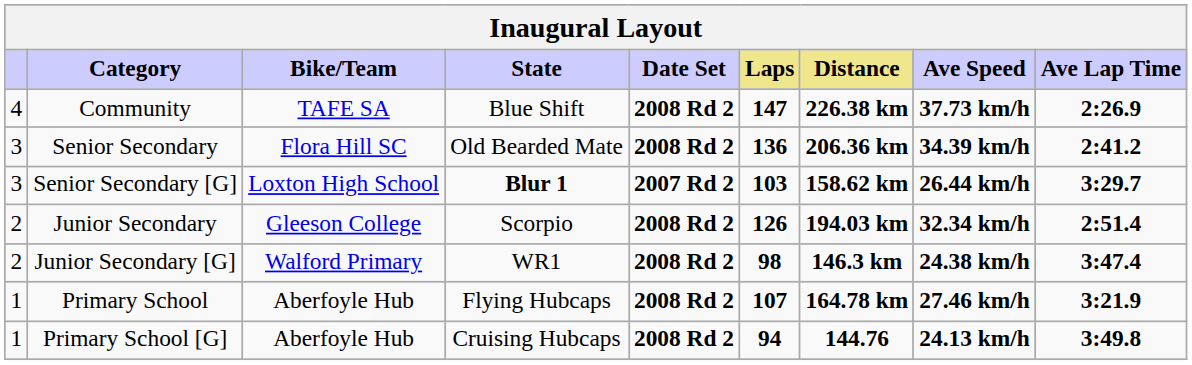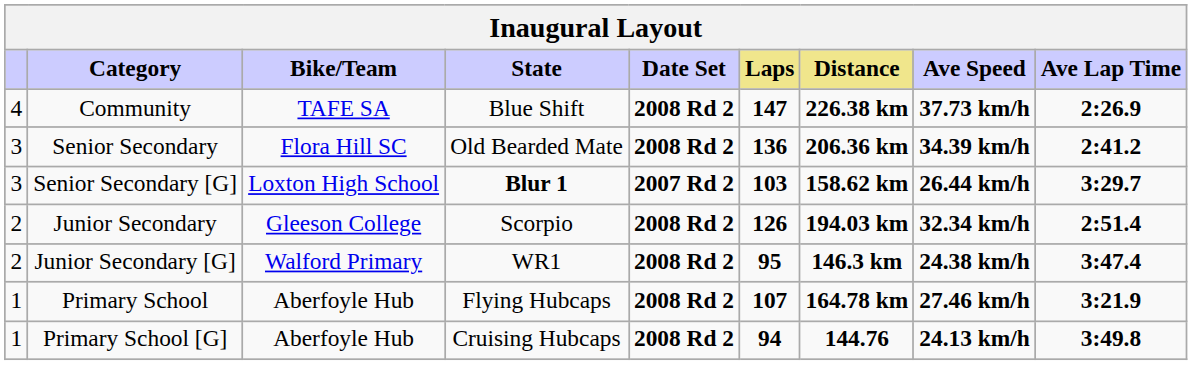 <table class="wikitable collapsible collapsed" style="font-size: 85%; text-align:center">
 <tr>
 <th colspan="9" width="500"><big>Inaugural Layout</big></th>
 </tr>
 <tr>
 <th style="background:#ccf"></th>
 <th style="background:#ccf">Category</th>
 <th style="background:#ccf">Bike/Team</th>
 <th style="background:#ccf">State</th>
 <th style="background:#ccf">Date Set</th>
 <th style="background:#f0e68c">Laps</th>
 <th style="background:#f0e68c">Distance</th>
 <th style="background:#ccf">Ave Speed</th>
 <th style="background:#ccf">Ave Lap Time</th>
 </tr>
 <tr>
 <td>4</td>
 <td>Community</td>
 <td> <a href='#'>TAFE SA</a></td>
 <td>Blue Shift</td>
 <td><strong>2008 Rd 2</strong></td>
 <td><strong>147</strong></td>
 <td><strong>226.38 km</strong></td>
 <td><strong>37.73 km/h</strong></td>
 <td><strong>2:26.9</strong></td>
 </tr>
 <tr>
 <td>3</td>
 <td>Senior Secondary</td>
 <td> <a href='#'>Flora Hill SC</a></td>
 <td>Old Bearded Mate</td>
 <td><strong>2008 Rd 2</strong></td>
 <td><strong>136</strong></td>
 <td><strong>206.36 km</strong></td>
 <td><strong>34.39 km/h</strong></td>
 <td><strong>2:41.2</strong></td>
 </tr>
 <tr>
 <td>3</td>
 <td>Senior Secondary [G]</td>
 <td> <a href='#'>Loxton High School</a></td>
 <td><strong>Blur 1</strong></td>
 <td><strong>2007 Rd 2</strong></td>
 <td><strong>103</strong></td>
 <td><strong>158.62 km</strong></td>
 <td><strong>26.44 km/h</strong></td>
 <td><strong>3:29.7</strong></td>
 </tr>
 <tr>
 <td>2</td>
 <td>Junior Secondary</td>
 <td> <a href='#'>Gleeson College</a></td>
 <td>Scorpio</td>
 <td><strong>2008 Rd 2</strong></td>
 <td><strong>126</strong></td>
 <td><strong>194.03 km</strong></td>
 <td><strong>32.34 km/h</strong></td>
 <td><strong>2:51.4</strong></td>
 </tr>
 <tr>
 <td>2</td>
 <td>Junior Secondary [G]</td>
 <td> <a href='#'>Walford Primary</a></td>
 <td>WR1</td>
 <td><strong>2008 Rd 2</strong></td>
-<td><strong>98</strong></td>
+<td><strong>95</strong></td>
 <td><strong>146.3 km</strong></td>
 <td><strong>24.38 km/h</strong></td>
 <td><strong>3:47.4</strong></td>
 </tr>
 <tr>
 <td>1</td>
 <td>Primary School</td>
 <td> Aberfoyle Hub</td>
 <td>Flying Hubcaps</td>
 <td><strong>2008 Rd 2</strong></td>
 <td><strong>107</strong></td>
 <td><strong>164.78 km</strong></td>
 <td><strong>27.46 km/h</strong></td>
 <td><strong>3:21.9</strong></td>
 </tr>
 <tr>
 <td>1</td>
 <td>Primary School [G]</td>
 <td> Aberfoyle Hub</td>
 <td>Cruising Hubcaps</td>
 <td><strong>2008 Rd 2</strong></td>
 <td><strong>94</strong></td>
 <td><strong>144.76</strong></td>
 <td><strong>24.13 km/h</strong></td>
 <td><strong>3:49.8</strong></td>
 </tr>
 </table>
